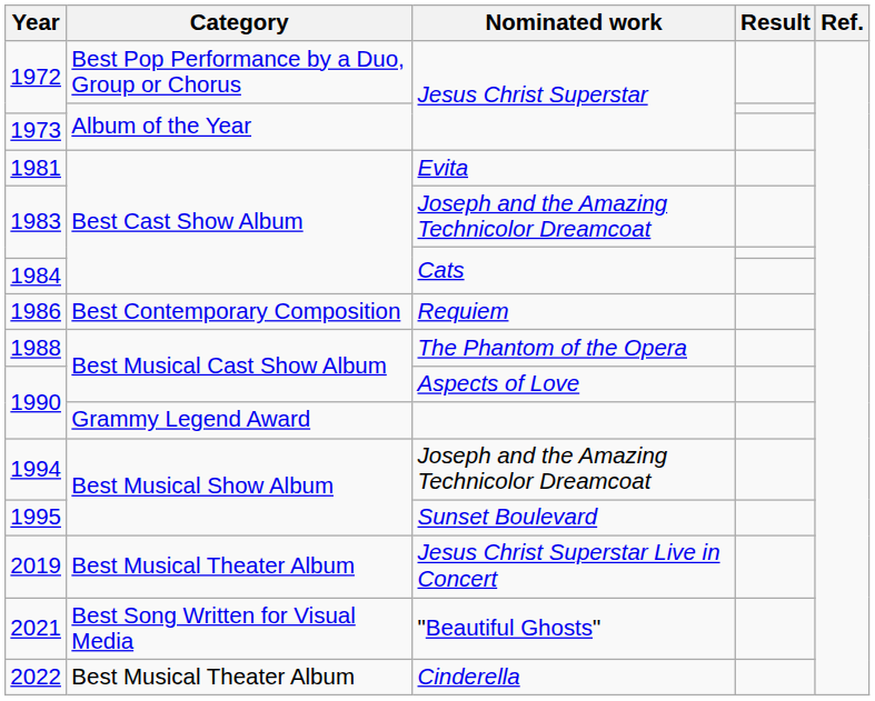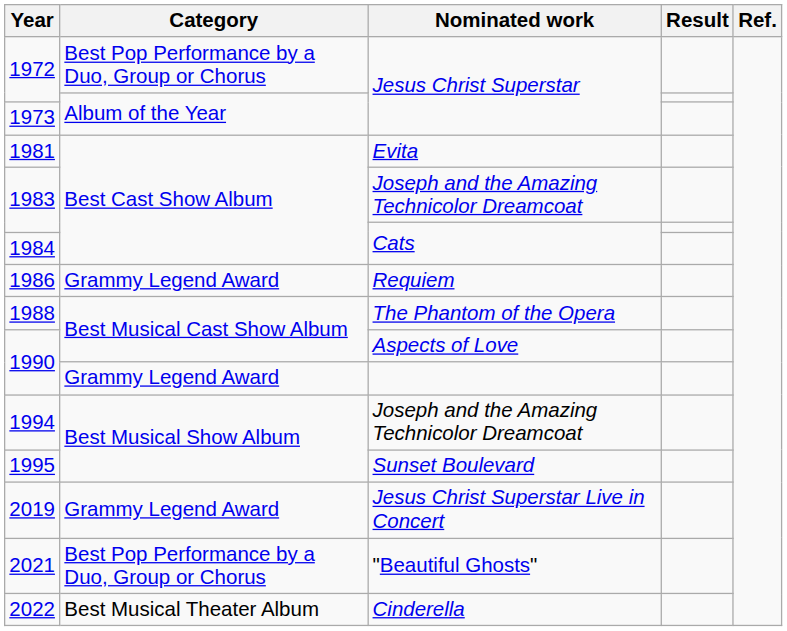 <table class=wikitable>
 <tr>
 <th>Year</th>
 <th>Category</th>
 <th>Nominated work</th>
 <th>Result</th>
 <th>Ref.</th>
 </tr>
 <tr>
 <td rowspan="2"><a href='#'>1972</a></td>
 <td><a href='#'>Best Pop Performance by a Duo, Group or Chorus</a></td>
 <td rowspan="3"><em><a href='#'>Jesus Christ Superstar</a></em></td>
 <td></td>
 <td style="text-align:center;" rowspan="17"></td>
 </tr>
 <tr>
 <td rowspan="2"><a href='#'>Album of the Year</a></td>
 <td></td>
 </tr>
 <tr>
 <td><a href='#'>1973</a></td>
 <td></td>
 </tr>
 <tr>
 <td><a href='#'>1981</a></td>
 <td rowspan="4"><a href='#'>Best Cast Show Album</a></td>
 <td><em><a href='#'>Evita</a></em></td>
 <td></td>
 </tr>
 <tr>
 <td rowspan="2"><a href='#'>1983</a></td>
 <td><em><a href='#'>Joseph and the Amazing Technicolor Dreamcoat</a></em></td>
 <td></td>
 </tr>
 <tr>
 <td rowspan="2"><em><a href='#'>Cats</a></em></td>
 <td></td>
 </tr>
 <tr>
 <td><a href='#'>1984</a></td>
 <td></td>
 </tr>
 <tr>
 <td><a href='#'>1986</a></td>
-<td><a href='#'>Best Contemporary Composition</a></td>
+<td><a href='#'>Grammy Legend Award</a></td>
 <td><em><a href='#'>Requiem</a></em></td>
 <td></td>
 </tr>
 <tr>
 <td><a href='#'>1988</a></td>
 <td rowspan="2"><a href='#'>Best Musical Cast Show Album</a></td>
 <td><em><a href='#'>The Phantom of the Opera</a></em></td>
 <td></td>
 </tr>
 <tr>
 <td rowspan="2"><a href='#'>1990</a></td>
 <td><em><a href='#'>Aspects of Love</a></em></td>
 <td></td>
 </tr>
 <tr>
 <td><a href='#'>Grammy Legend Award</a></td>
 <td></td>
 <td></td>
 </tr>
 <tr>
 <td><a href='#'>1994</a></td>
 <td rowspan="2"><a href='#'>Best Musical Show Album</a></td>
 <td><em>Joseph and the Amazing Technicolor Dreamcoat</em></td>
 <td></td>
 </tr>
 <tr>
 <td><a href='#'>1995</a></td>
 <td><em><a href='#'>Sunset Boulevard</a></em></td>
 <td></td>
 </tr>
 <tr>
 <td><a href='#'>2019</a></td>
-<td><a href='#'>Best Musical Theater Album</a></td>
+<td><a href='#'>Grammy Legend Award</a></td>
 <td><em><a href='#'>Jesus Christ Superstar Live in Concert</a></em></td>
 <td></td>
 </tr>
 <tr>
 <td><a href='#'>2021</a></td>
-<td><a href='#'>Best Song Written for Visual Media</a></td>
+<td><a href='#'>Best Pop Performance by a Duo, Group or Chorus</a></td>
 <td>"<a href='#'>Beautiful Ghosts</a>" </td>
 <td></td>
 </tr>
 <tr>
 <td rowspan="2"><a href='#'>2022</a></td>
 <td rowspan="2">Best Musical Theater Album</td>
 <td><em><a href='#'>Cinderella</a></em></td>
 <td></td>
 </tr>
 </table>
